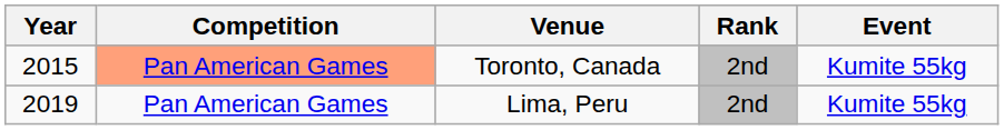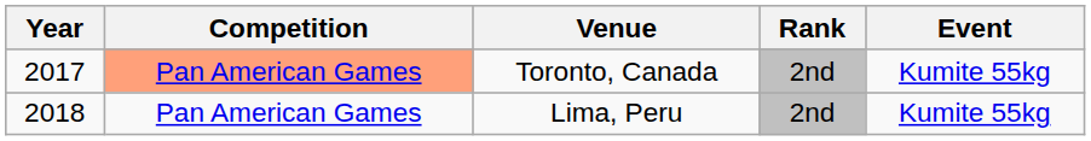 <table class="wikitable sortable" width=45% style="font-size:90%; text-align:center;">
 <tr>
 <th>Year</th>
 <th>Competition</th>
 <th>Venue</th>
 <th>Rank</th>
 <th>Event</th>
 </tr>
 <tr>
-<td>2015</td>
+<td>2017</td>
 <td style="background: lightsalmon;"><a href='#'>Pan American Games</a></td>
 <td>Toronto, Canada</td>
 <td bgcolor="silver">2nd</td>
 <td><a href='#'>Kumite 55kg</a></td>
 </tr>
 <tr>
-<td>2019</td>
+<td>2018</td>
 <td><a href='#'>Pan American Games</a></td>
 <td>Lima, Peru</td>
 <td bgcolor="silver">2nd</td>
 <td><a href='#'>Kumite 55kg</a></td>
 </tr>
 </table>
